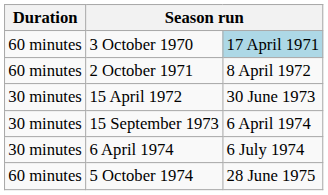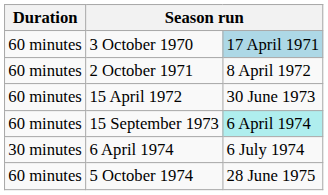 <table class="wikitable">
 <tr>
 <th>Duration</th>
 <th colspan="2">Season run</th>
 </tr>
 <tr>
 <td>60 minutes</td>
 <td>3 October 1970</td>
 <td style="background: lightblue;">17 April 1971</td>
 </tr>
 <tr>
 <td>60 minutes</td>
 <td>2 October 1971</td>
 <td>8 April 1972</td>
 </tr>
 <tr>
-<td>30 minutes</td>
+<td>60 minutes</td>
 <td>15 April 1972</td>
 <td>30 June 1973</td>
 </tr>
 <tr>
-<td>30 minutes</td>
+<td>60 minutes</td>
 <td>15 September 1973</td>
-<td>6 April 1974</td>
+<td style="background: paleturquoise;">6 April 1974</td>
 </tr>
 <tr>
 <td>30 minutes</td>
 <td>6 April 1974</td>
 <td>6 July 1974</td>
 </tr>
 <tr>
 <td>60 minutes</td>
 <td>5 October 1974</td>
 <td>28 June 1975</td>
 </tr>
 </table>
